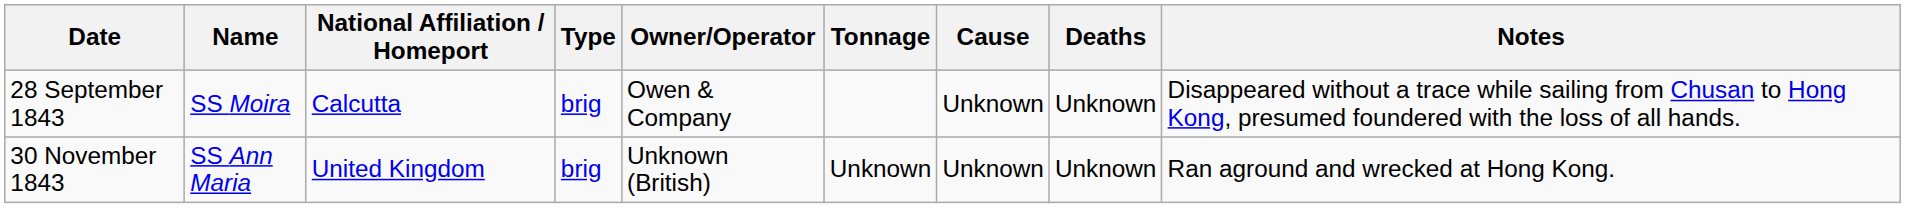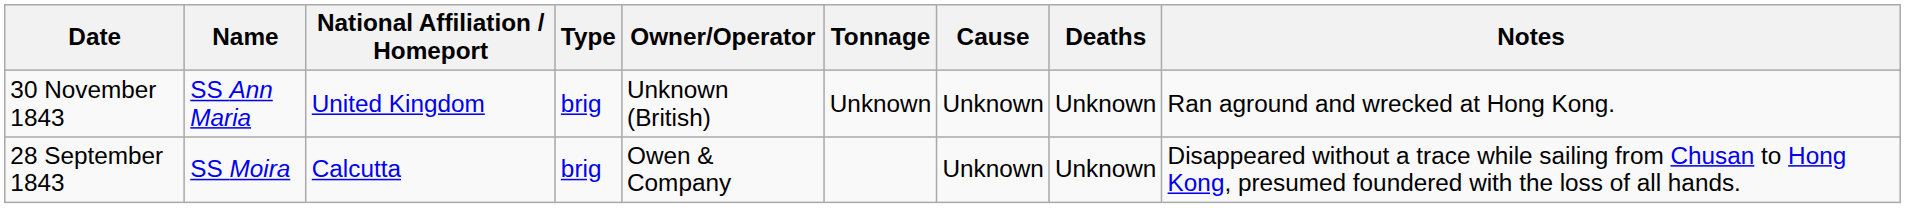 <table class="wikitable sortable" align="center">
 <tr>
 <th data-sort-type=date>Date<br></th>
 <th>Name</th>
 <th>National Affiliation / Homeport</th>
 <th>Type</th>
 <th>Owner/Operator</th>
 <th data-sort-type="number">Tonnage</th>
 <th>Cause</th>
 <th data-sort-type="number">Deaths</th>
 <th>Notes</th>
 </tr>
 <tr>
+<td>30 November 1843</td>
+<td><a href='#'>SS <em>Ann Maria</em></a></td>
+<td> <a href='#'>United Kingdom</a></td>
+<td><a href='#'>brig</a></td>
+<td>Unknown (British)</td>
+<td>Unknown</td>
+<td>Unknown</td>
+<td>Unknown</td>
+<td>Ran aground and wrecked at Hong Kong.</td>
+</tr>
+<tr>
 <td>28 September 1843</td>
 <td><a href='#'>SS <em>Moira</em></a></td>
 <td> <a href='#'>Calcutta</a></td>
 <td><a href='#'>brig</a></td>
 <td>Owen & Company</td>
 <td></td>
 <td>Unknown</td>
 <td>Unknown</td>
 <td>Disappeared without a trace while sailing from <a href='#'>Chusan</a> to <a href='#'>Hong Kong</a>, presumed foundered with the loss of all hands.</td>
 </tr>
-<tr>
-<td>30 November 1843</td>
-<td><a href='#'>SS <em>Ann Maria</em></a></td>
-<td> <a href='#'>United Kingdom</a></td>
-<td><a href='#'>brig</a></td>
-<td>Unknown (British)</td>
-<td>Unknown</td>
-<td>Unknown</td>
-<td>Unknown</td>
-<td>Ran aground and wrecked at Hong Kong.</td>
-</tr>
 </table>
